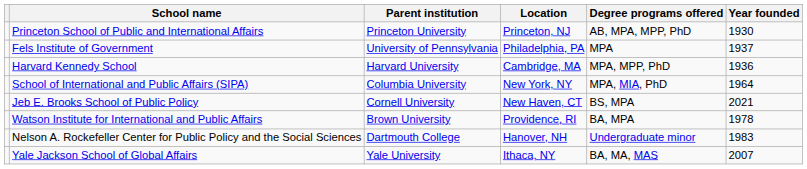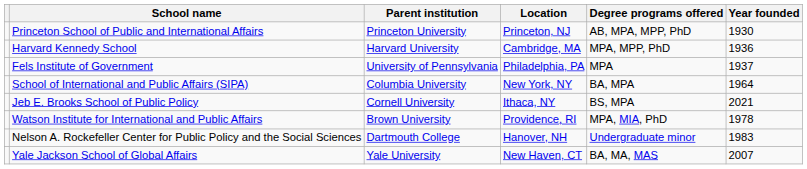 <table class="wikitable sortable">
 <tr>
 <th></th>
 <th>School name</th>
 <th>Parent institution</th>
 <th>Location</th>
 <th>Degree programs offered</th>
 <th>Year founded</th>
 </tr>
 <tr>
 <td></td>
 <td><a href='#'>Princeton School of Public and International Affairs</a></td>
 <td><a href='#'>Princeton University</a></td>
 <td><a href='#'>Princeton, NJ</a></td>
 <td>AB, MPA, MPP, PhD</td>
 <td>1930</td>
 </tr>
 <tr>
 <td></td>
+<td><a href='#'>Harvard Kennedy School</a></td>
+<td><a href='#'>Harvard University</a></td>
+<td><a href='#'>Cambridge, MA</a></td>
+<td>MPA, MPP, PhD</td>
+<td>1936</td>
+</tr>
+<tr>
+<td></td>
 <td><a href='#'>Fels Institute of Government</a></td>
 <td><a href='#'>University of Pennsylvania</a></td>
 <td><a href='#'>Philadelphia, PA</a></td>
 <td>MPA</td>
 <td>1937</td>
 </tr>
 <tr>
 <td></td>
-<td><a href='#'>Harvard Kennedy School</a></td>
-<td><a href='#'>Harvard University</a></td>
-<td><a href='#'>Cambridge, MA</a></td>
-<td>MPA, MPP, PhD</td>
-<td>1936</td>
-</tr>
-<tr>
-<td></td>
 <td><a href='#'>School of International and Public Affairs (SIPA)</a></td>
 <td><a href='#'>Columbia University</a></td>
 <td><a href='#'>New York, NY</a></td>
-<td>MPA, <a href='#'>MIA</a>, PhD</td>
+<td>BA, MPA</td>
 <td>1964</td>
 </tr>
 <tr>
 <td></td>
 <td><a href='#'>Jeb E. Brooks School of Public Policy</a></td>
 <td><a href='#'>Cornell University</a></td>
-<td><a href='#'>New Haven, CT</a></td>
+<td><a href='#'>Ithaca, NY</a></td>
 <td>BS, MPA</td>
 <td>2021</td>
 </tr>
 <tr>
 <td></td>
 <td><a href='#'>Watson Institute for International and Public Affairs</a></td>
 <td><a href='#'>Brown University</a></td>
 <td><a href='#'>Providence, RI</a></td>
-<td>BA, MPA</td>
+<td>MPA, <a href='#'>MIA</a>, PhD</td>
 <td>1978</td>
 </tr>
 <tr>
 <td></td>
 <td>Nelson A. Rockefeller Center for Public Policy and the Social Sciences</td>
 <td><a href='#'>Dartmouth College</a></td>
 <td><a href='#'>Hanover, NH</a></td>
 <td><a href='#'>Undergraduate minor</a></td>
 <td>1983</td>
 </tr>
 <tr>
 <td></td>
 <td><a href='#'>Yale Jackson School of Global Affairs</a></td>
 <td><a href='#'>Yale University</a></td>
-<td><a href='#'>Ithaca, NY</a></td>
+<td><a href='#'>New Haven, CT</a></td>
 <td>BA, MA, <a href='#'>MAS</a></td>
 <td>2007</td>
 </tr>
 </table>
